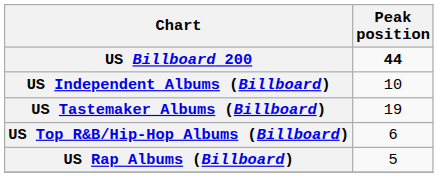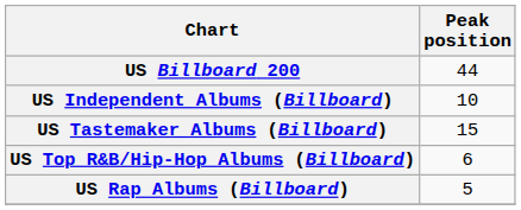 <table class="wikitable plainrowheaders sortable" style="text-align:center;" border="1">
 <tr>
 <th scope="col">Chart</th>
 <th scope="col">Peak<br>position</th>
 </tr>
 <tr>
 <th scope="row">US <a href='#'><em>Billboard</em> 200</a></th>
-<td><strong>44</strong></td>
+<td>44</td>
 </tr>
 <tr>
 <th scope="row">US <a href='#'>Independent Albums</a> (<em><a href='#'>Billboard</a></em>)</th>
 <td>10</td>
 </tr>
 <tr>
 <th scope="row">US <a href='#'>Tastemaker Albums</a> (<em><a href='#'>Billboard</a></em>)</th>
-<td>19</td>
+<td>15</td>
 </tr>
 <tr>
 <th scope="row">US <a href='#'>Top R&B/Hip-Hop Albums</a> (<em><a href='#'>Billboard</a></em>)</th>
 <td>6</td>
 </tr>
 <tr>
 <th scope="row">US <a href='#'>Rap Albums</a> (<em><a href='#'>Billboard</a></em>)</th>
 <td>5</td>
 </tr>
 <tr>
 </tr>
 </table>
